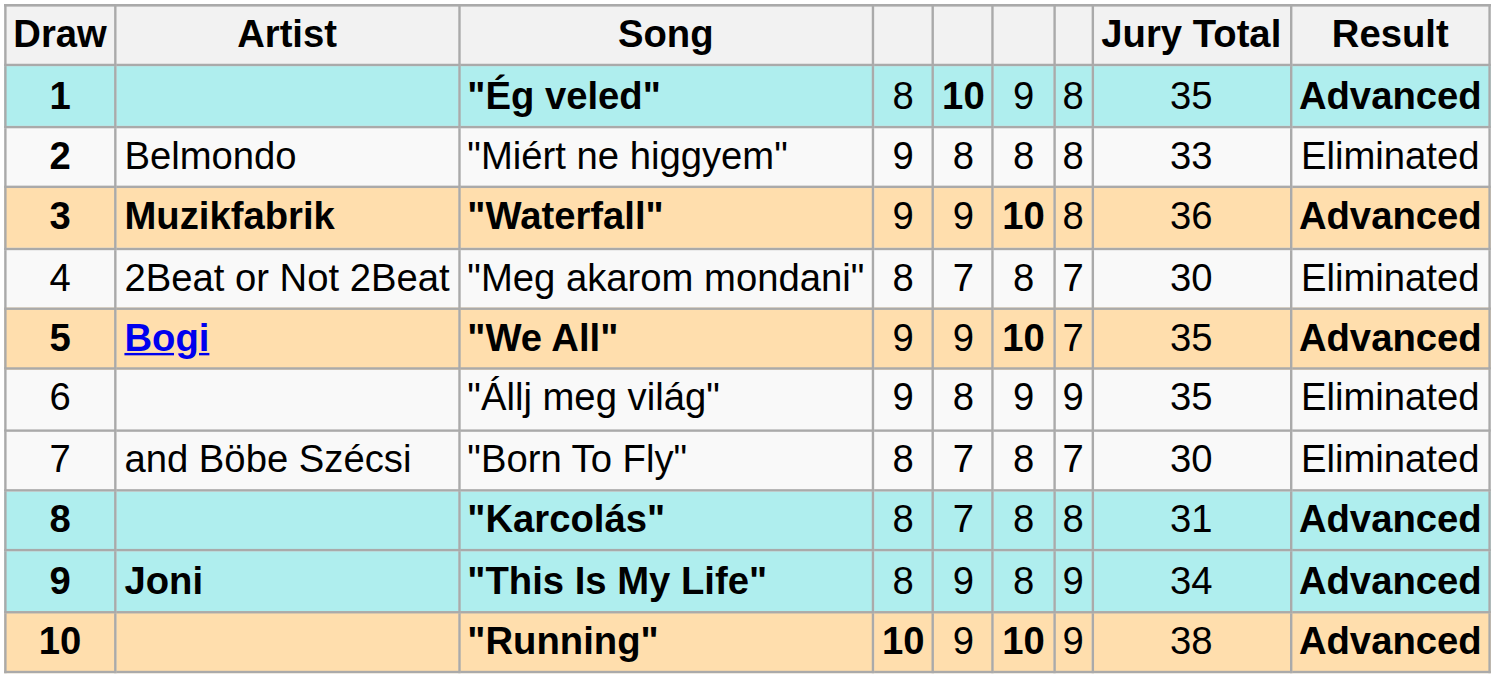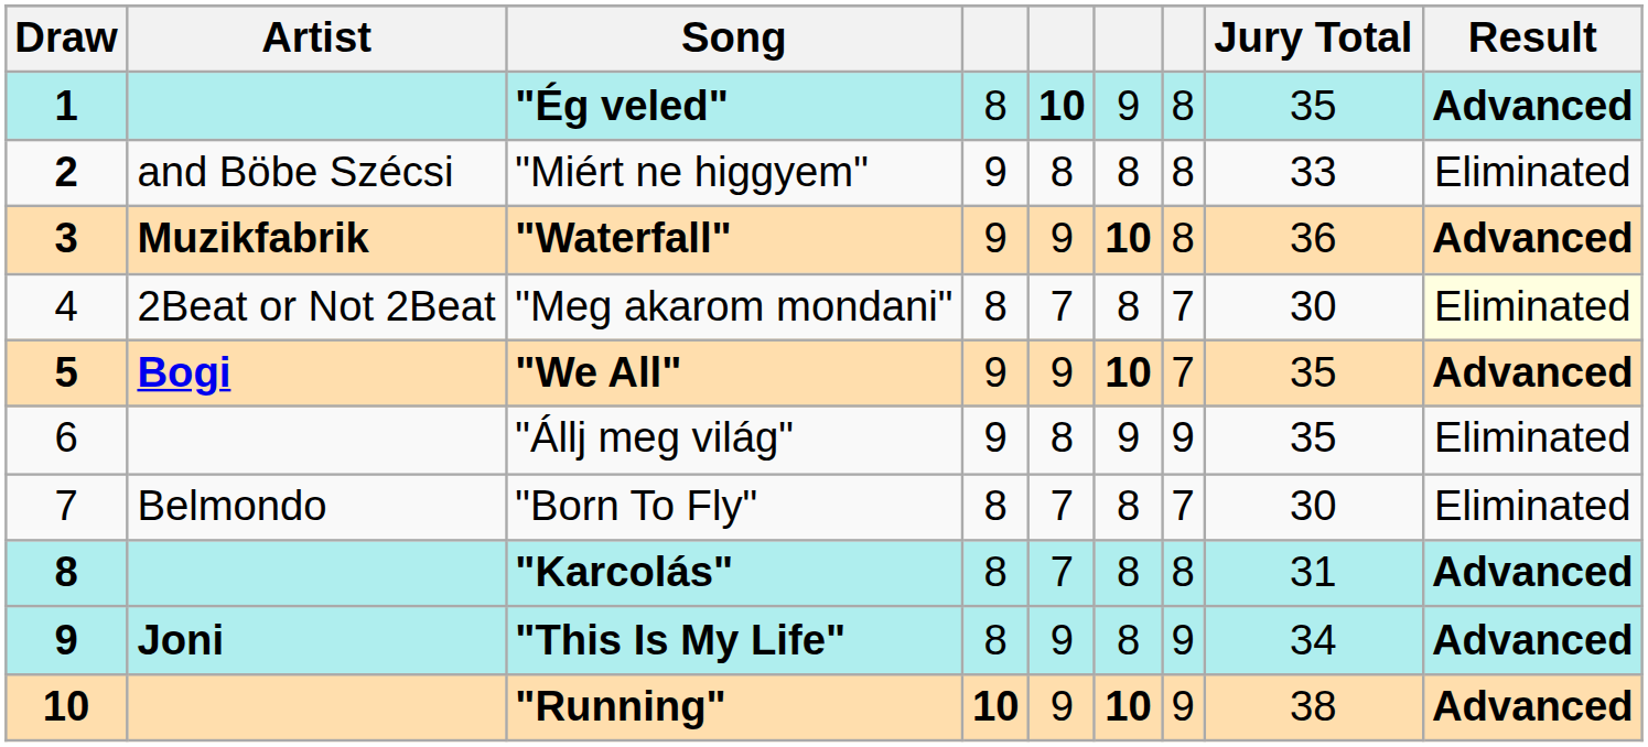 <table class="sortable wikitable" style="margin: 1em auto 1em auto; text-align:center">
 <tr>
 </tr>
 <tr>
 <th>Draw</th>
 <th>Artist</th>
 <th>Song</th>
 <th><small></small></th>
 <th><small></small></th>
 <th><small></small></th>
 <th><small></small></th>
 <th>Jury Total</th>
 <th>Result</th>
 </tr>
 <tr style="background:paleturquoise;">
 <td><strong>1</strong></td>
 <td align="left"><strong></strong></td>
 <td align="left"><strong>"Ég veled"</strong></td>
 <td>8</td>
 <td><strong>10</strong></td>
 <td>9</td>
 <td>8</td>
 <td>35</td>
 <td><strong>Advanced</strong></td>
 </tr>
 <tr>
 <td><strong>2</strong></td>
-<td align="left">Belmondo</td>
+<td align="left"> and Böbe Szécsi</td>
 <td align="left">"Miért ne higgyem"</td>
 <td>9</td>
 <td>8</td>
 <td>8</td>
 <td>8</td>
 <td>33</td>
 <td>Eliminated</td>
 </tr>
 <tr style="background:navajowhite;">
 <td><strong>3</strong></td>
 <td align="left"><strong>Muzikfabrik</strong></td>
 <td align="left"><strong>"Waterfall"</strong></td>
 <td>9</td>
 <td>9</td>
 <td><strong>10</strong></td>
 <td>8</td>
 <td>36</td>
 <td><strong>Advanced</strong></td>
 </tr>
 <tr>
 <td>4</td>
 <td align="left">2Beat or Not 2Beat</td>
 <td align="left">"Meg akarom mondani"</td>
 <td>8</td>
 <td>7</td>
 <td>8</td>
 <td>7</td>
 <td>30</td>
-<td>Eliminated</td>
+<td style="background: lightyellow;">Eliminated</td>
 </tr>
 <tr style="background:navajowhite;">
 <td><strong>5</strong></td>
 <td align="left"><strong><a href='#'>Bogi</a></strong></td>
 <td align="left"><strong>"We All"</strong></td>
 <td>9</td>
 <td>9</td>
 <td><strong>10</strong></td>
 <td>7</td>
 <td>35</td>
 <td><strong>Advanced</strong></td>
 </tr>
 <tr>
 <td>6</td>
 <td align="left"></td>
 <td align="left">"Állj meg világ"</td>
 <td>9</td>
 <td>8</td>
 <td>9</td>
 <td>9</td>
 <td>35</td>
 <td>Eliminated</td>
 </tr>
 <tr>
 <td>7</td>
-<td align="left"> and Böbe Szécsi</td>
+<td align="left">Belmondo</td>
 <td align="left">"Born To Fly"</td>
 <td>8</td>
 <td>7</td>
 <td>8</td>
 <td>7</td>
 <td>30</td>
 <td>Eliminated</td>
 </tr>
 <tr style="background:paleturquoise;">
 <td><strong>8</strong></td>
 <td align="left"><strong></strong></td>
 <td align="left"><strong>"Karcolás"</strong></td>
 <td>8</td>
 <td>7</td>
 <td>8</td>
 <td>8</td>
 <td>31</td>
 <td><strong>Advanced</strong></td>
 </tr>
 <tr style="background:paleturquoise;">
 <td><strong>9</strong></td>
 <td align="left"><strong>Joni</strong></td>
 <td align="left"><strong>"This Is My Life"</strong></td>
 <td>8</td>
 <td>9</td>
 <td>8</td>
 <td>9</td>
 <td>34</td>
 <td><strong>Advanced</strong></td>
 </tr>
 <tr style="background:navajowhite;">
 <td><strong>10</strong></td>
 <td align="left"><strong></strong></td>
 <td align="left"><strong>"Running"</strong></td>
 <td><strong>10</strong></td>
 <td>9</td>
 <td><strong>10</strong></td>
 <td>9</td>
 <td>38</td>
 <td><strong>Advanced</strong></td>
 </tr>
 </table>
